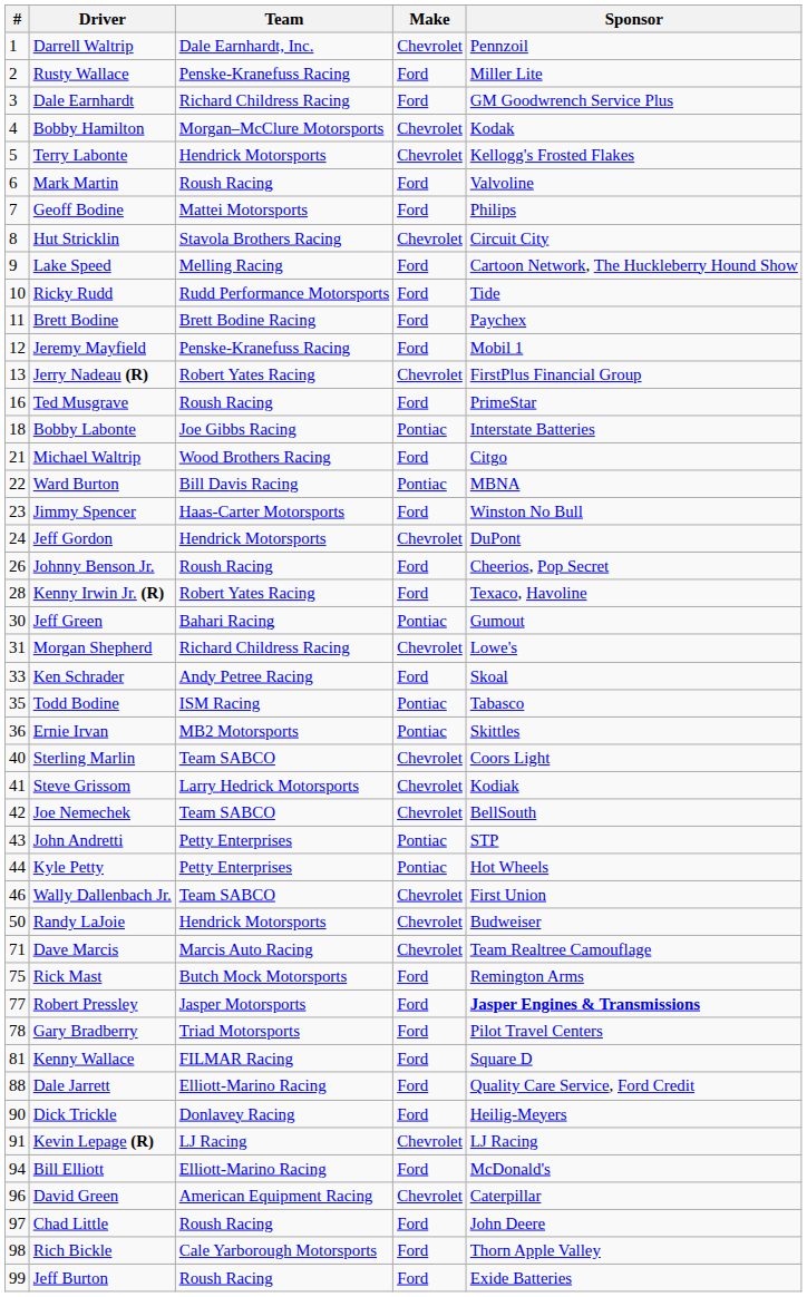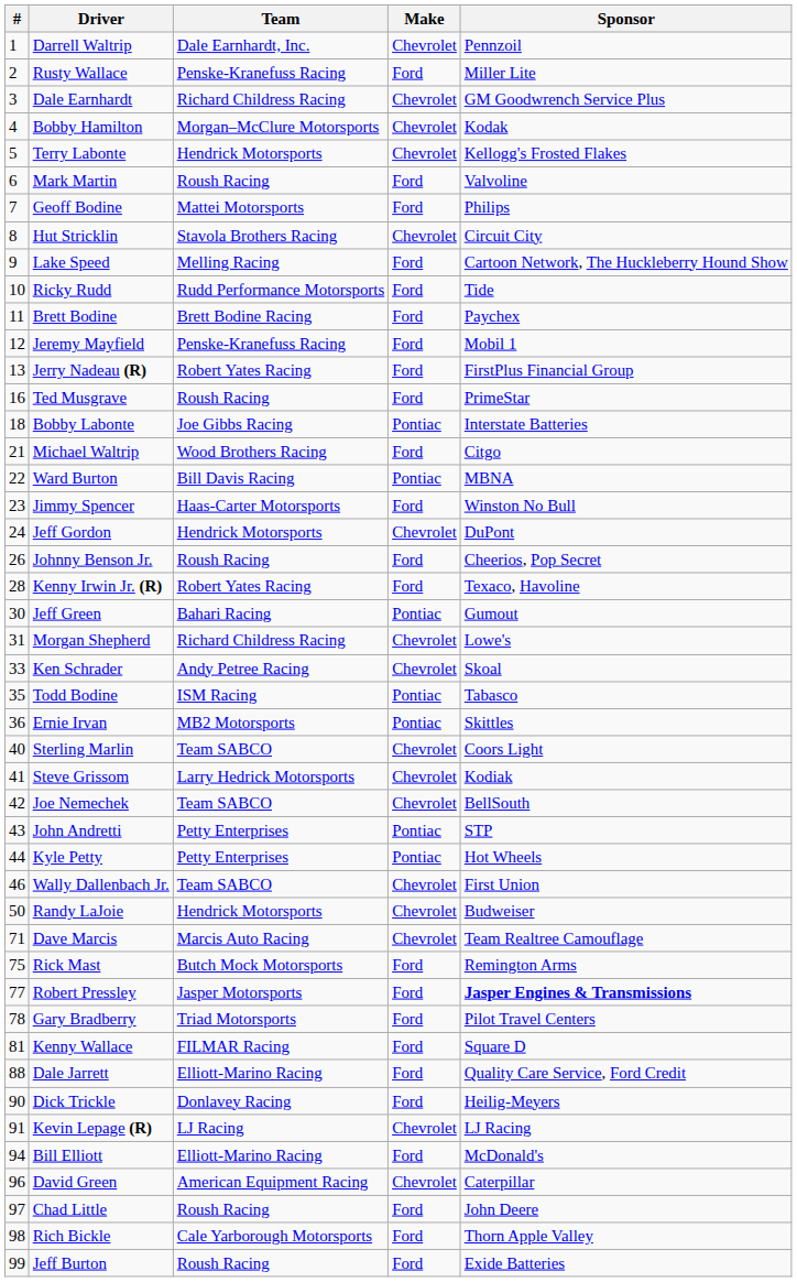 <table class="wikitable" style="font-size:95%">
 <tr>
 <th>#</th>
 <th>Driver</th>
 <th>Team</th>
 <th>Make</th>
 <th>Sponsor</th>
 </tr>
 <tr>
 <td>1</td>
 <td><a href='#'>Darrell Waltrip</a></td>
 <td><a href='#'>Dale Earnhardt, Inc.</a></td>
 <td><a href='#'>Chevrolet</a></td>
 <td><a href='#'>Pennzoil</a></td>
 </tr>
 <tr>
 <td>2</td>
 <td><a href='#'>Rusty Wallace</a></td>
 <td><a href='#'>Penske-Kranefuss Racing</a></td>
 <td><a href='#'>Ford</a></td>
 <td><a href='#'>Miller Lite</a></td>
 </tr>
 <tr>
 <td>3</td>
 <td><a href='#'>Dale Earnhardt</a></td>
 <td><a href='#'>Richard Childress Racing</a></td>
-<td><a href='#'>Ford</a></td>
+<td><a href='#'>Chevrolet</a></td>
 <td><a href='#'>GM Goodwrench Service Plus</a></td>
 </tr>
 <tr>
 <td>4</td>
 <td><a href='#'>Bobby Hamilton</a></td>
 <td><a href='#'>Morgan–McClure Motorsports</a></td>
 <td><a href='#'>Chevrolet</a></td>
 <td><a href='#'>Kodak</a></td>
 </tr>
 <tr>
 <td>5</td>
 <td><a href='#'>Terry Labonte</a></td>
 <td><a href='#'>Hendrick Motorsports</a></td>
 <td><a href='#'>Chevrolet</a></td>
 <td><a href='#'>Kellogg's Frosted Flakes</a></td>
 </tr>
 <tr>
 <td>6</td>
 <td><a href='#'>Mark Martin</a></td>
 <td><a href='#'>Roush Racing</a></td>
 <td><a href='#'>Ford</a></td>
 <td><a href='#'>Valvoline</a></td>
 </tr>
 <tr>
 <td>7</td>
 <td><a href='#'>Geoff Bodine</a></td>
 <td><a href='#'>Mattei Motorsports</a></td>
 <td><a href='#'>Ford</a></td>
 <td><a href='#'>Philips</a></td>
 </tr>
 <tr>
 <td>8</td>
 <td><a href='#'>Hut Stricklin</a></td>
 <td><a href='#'>Stavola Brothers Racing</a></td>
 <td><a href='#'>Chevrolet</a></td>
 <td><a href='#'>Circuit City</a></td>
 </tr>
 <tr>
 <td>9</td>
 <td><a href='#'>Lake Speed</a></td>
 <td><a href='#'>Melling Racing</a></td>
 <td><a href='#'>Ford</a></td>
 <td><a href='#'>Cartoon Network</a>, <a href='#'>The Huckleberry Hound Show</a></td>
 </tr>
 <tr>
 <td>10</td>
 <td><a href='#'>Ricky Rudd</a></td>
 <td><a href='#'>Rudd Performance Motorsports</a></td>
 <td><a href='#'>Ford</a></td>
 <td><a href='#'>Tide</a></td>
 </tr>
 <tr>
 <td>11</td>
 <td><a href='#'>Brett Bodine</a></td>
 <td><a href='#'>Brett Bodine Racing</a></td>
 <td><a href='#'>Ford</a></td>
 <td><a href='#'>Paychex</a></td>
 </tr>
 <tr>
 <td>12</td>
 <td><a href='#'>Jeremy Mayfield</a></td>
 <td><a href='#'>Penske-Kranefuss Racing</a></td>
 <td><a href='#'>Ford</a></td>
 <td><a href='#'>Mobil 1</a></td>
 </tr>
 <tr>
 <td>13</td>
 <td><a href='#'>Jerry Nadeau</a> <strong>(R)</strong></td>
 <td><a href='#'>Robert Yates Racing</a></td>
-<td><a href='#'>Chevrolet</a></td>
+<td><a href='#'>Ford</a></td>
 <td><a href='#'>FirstPlus Financial Group</a></td>
 </tr>
 <tr>
 <td>16</td>
 <td><a href='#'>Ted Musgrave</a></td>
 <td><a href='#'>Roush Racing</a></td>
 <td><a href='#'>Ford</a></td>
 <td><a href='#'>PrimeStar</a></td>
 </tr>
 <tr>
 <td>18</td>
 <td><a href='#'>Bobby Labonte</a></td>
 <td><a href='#'>Joe Gibbs Racing</a></td>
 <td><a href='#'>Pontiac</a></td>
 <td><a href='#'>Interstate Batteries</a></td>
 </tr>
 <tr>
 <td>21</td>
 <td><a href='#'>Michael Waltrip</a></td>
 <td><a href='#'>Wood Brothers Racing</a></td>
 <td><a href='#'>Ford</a></td>
 <td><a href='#'>Citgo</a></td>
 </tr>
 <tr>
 <td>22</td>
 <td><a href='#'>Ward Burton</a></td>
 <td><a href='#'>Bill Davis Racing</a></td>
 <td><a href='#'>Pontiac</a></td>
 <td><a href='#'>MBNA</a></td>
 </tr>
 <tr>
 <td>23</td>
 <td><a href='#'>Jimmy Spencer</a></td>
 <td><a href='#'>Haas-Carter Motorsports</a></td>
 <td><a href='#'>Ford</a></td>
 <td><a href='#'>Winston No Bull</a></td>
 </tr>
 <tr>
 <td>24</td>
 <td><a href='#'>Jeff Gordon</a></td>
 <td><a href='#'>Hendrick Motorsports</a></td>
 <td><a href='#'>Chevrolet</a></td>
 <td><a href='#'>DuPont</a></td>
 </tr>
 <tr>
 <td>26</td>
 <td><a href='#'>Johnny Benson Jr.</a></td>
 <td><a href='#'>Roush Racing</a></td>
 <td><a href='#'>Ford</a></td>
 <td><a href='#'>Cheerios</a>, <a href='#'>Pop Secret</a></td>
 </tr>
 <tr>
 <td>28</td>
 <td><a href='#'>Kenny Irwin Jr.</a> <strong>(R)</strong></td>
 <td><a href='#'>Robert Yates Racing</a></td>
 <td><a href='#'>Ford</a></td>
 <td><a href='#'>Texaco</a>, <a href='#'>Havoline</a></td>
 </tr>
 <tr>
 <td>30</td>
 <td><a href='#'>Jeff Green</a></td>
 <td><a href='#'>Bahari Racing</a></td>
 <td><a href='#'>Pontiac</a></td>
 <td><a href='#'>Gumout</a></td>
 </tr>
 <tr>
 <td>31</td>
 <td><a href='#'>Morgan Shepherd</a></td>
 <td><a href='#'>Richard Childress Racing</a></td>
 <td><a href='#'>Chevrolet</a></td>
 <td><a href='#'>Lowe's</a></td>
 </tr>
 <tr>
 <td>33</td>
 <td><a href='#'>Ken Schrader</a></td>
 <td><a href='#'>Andy Petree Racing</a></td>
-<td><a href='#'>Ford</a></td>
+<td><a href='#'>Chevrolet</a></td>
 <td><a href='#'>Skoal</a></td>
 </tr>
 <tr>
 <td>35</td>
 <td><a href='#'>Todd Bodine</a></td>
 <td><a href='#'>ISM Racing</a></td>
 <td><a href='#'>Pontiac</a></td>
 <td><a href='#'>Tabasco</a></td>
 </tr>
 <tr>
 <td>36</td>
 <td><a href='#'>Ernie Irvan</a></td>
 <td><a href='#'>MB2 Motorsports</a></td>
 <td><a href='#'>Pontiac</a></td>
 <td><a href='#'>Skittles</a></td>
 </tr>
 <tr>
 <td>40</td>
 <td><a href='#'>Sterling Marlin</a></td>
 <td><a href='#'>Team SABCO</a></td>
 <td><a href='#'>Chevrolet</a></td>
 <td><a href='#'>Coors Light</a></td>
 </tr>
 <tr>
 <td>41</td>
 <td><a href='#'>Steve Grissom</a></td>
 <td><a href='#'>Larry Hedrick Motorsports</a></td>
 <td><a href='#'>Chevrolet</a></td>
 <td><a href='#'>Kodiak</a></td>
 </tr>
 <tr>
 <td>42</td>
 <td><a href='#'>Joe Nemechek</a></td>
 <td><a href='#'>Team SABCO</a></td>
 <td><a href='#'>Chevrolet</a></td>
 <td><a href='#'>BellSouth</a></td>
 </tr>
 <tr>
 <td>43</td>
 <td><a href='#'>John Andretti</a></td>
 <td><a href='#'>Petty Enterprises</a></td>
 <td><a href='#'>Pontiac</a></td>
 <td><a href='#'>STP</a></td>
 </tr>
 <tr>
 <td>44</td>
 <td><a href='#'>Kyle Petty</a></td>
 <td><a href='#'>Petty Enterprises</a></td>
 <td><a href='#'>Pontiac</a></td>
 <td><a href='#'>Hot Wheels</a></td>
 </tr>
 <tr>
 <td>46</td>
 <td><a href='#'>Wally Dallenbach Jr.</a></td>
 <td><a href='#'>Team SABCO</a></td>
 <td><a href='#'>Chevrolet</a></td>
 <td><a href='#'>First Union</a></td>
 </tr>
 <tr>
 <td>50</td>
 <td><a href='#'>Randy LaJoie</a></td>
 <td><a href='#'>Hendrick Motorsports</a></td>
 <td><a href='#'>Chevrolet</a></td>
 <td><a href='#'>Budweiser</a></td>
 </tr>
 <tr>
 <td>71</td>
 <td><a href='#'>Dave Marcis</a></td>
 <td><a href='#'>Marcis Auto Racing</a></td>
 <td><a href='#'>Chevrolet</a></td>
 <td><a href='#'>Team Realtree Camouflage</a></td>
 </tr>
 <tr>
 <td>75</td>
 <td><a href='#'>Rick Mast</a></td>
 <td><a href='#'>Butch Mock Motorsports</a></td>
 <td><a href='#'>Ford</a></td>
 <td><a href='#'>Remington Arms</a></td>
 </tr>
 <tr>
 <td>77</td>
 <td><a href='#'>Robert Pressley</a></td>
 <td><a href='#'>Jasper Motorsports</a></td>
 <td><a href='#'>Ford</a></td>
 <td><strong><a href='#'>Jasper Engines & Transmissions</a></strong></td>
 </tr>
 <tr>
 <td>78</td>
 <td><a href='#'>Gary Bradberry</a></td>
 <td><a href='#'>Triad Motorsports</a></td>
 <td><a href='#'>Ford</a></td>
 <td><a href='#'>Pilot Travel Centers</a></td>
 </tr>
 <tr>
 <td>81</td>
 <td><a href='#'>Kenny Wallace</a></td>
 <td><a href='#'>FILMAR Racing</a></td>
 <td><a href='#'>Ford</a></td>
 <td><a href='#'>Square D</a></td>
 </tr>
 <tr>
 <td>88</td>
 <td><a href='#'>Dale Jarrett</a></td>
 <td><a href='#'>Elliott-Marino Racing</a></td>
 <td><a href='#'>Ford</a></td>
 <td><a href='#'>Quality Care Service</a>, <a href='#'>Ford Credit</a></td>
 </tr>
 <tr>
 <td>90</td>
 <td><a href='#'>Dick Trickle</a></td>
 <td><a href='#'>Donlavey Racing</a></td>
 <td><a href='#'>Ford</a></td>
 <td><a href='#'>Heilig-Meyers</a></td>
 </tr>
 <tr>
 <td>91</td>
 <td><a href='#'>Kevin Lepage</a> <strong>(R)</strong></td>
 <td><a href='#'>LJ Racing</a></td>
 <td><a href='#'>Chevrolet</a></td>
 <td><a href='#'>LJ Racing</a></td>
 </tr>
 <tr>
 <td>94</td>
 <td><a href='#'>Bill Elliott</a></td>
 <td><a href='#'>Elliott-Marino Racing</a></td>
 <td><a href='#'>Ford</a></td>
 <td><a href='#'>McDonald's</a></td>
 </tr>
 <tr>
 <td>96</td>
 <td><a href='#'>David Green</a></td>
 <td><a href='#'>American Equipment Racing</a></td>
 <td><a href='#'>Chevrolet</a></td>
 <td><a href='#'>Caterpillar</a></td>
 </tr>
 <tr>
 <td>97</td>
 <td><a href='#'>Chad Little</a></td>
 <td><a href='#'>Roush Racing</a></td>
 <td><a href='#'>Ford</a></td>
 <td><a href='#'>John Deere</a></td>
 </tr>
 <tr>
 <td>98</td>
 <td><a href='#'>Rich Bickle</a></td>
 <td><a href='#'>Cale Yarborough Motorsports</a></td>
 <td><a href='#'>Ford</a></td>
 <td><a href='#'>Thorn Apple Valley</a></td>
 </tr>
 <tr>
 <td>99</td>
 <td><a href='#'>Jeff Burton</a></td>
 <td><a href='#'>Roush Racing</a></td>
 <td><a href='#'>Ford</a></td>
 <td><a href='#'>Exide Batteries</a></td>
 </tr>
 </table>
